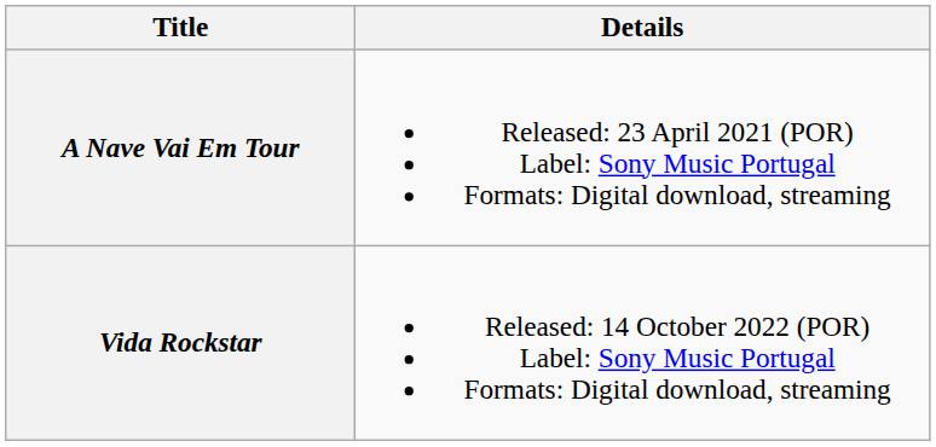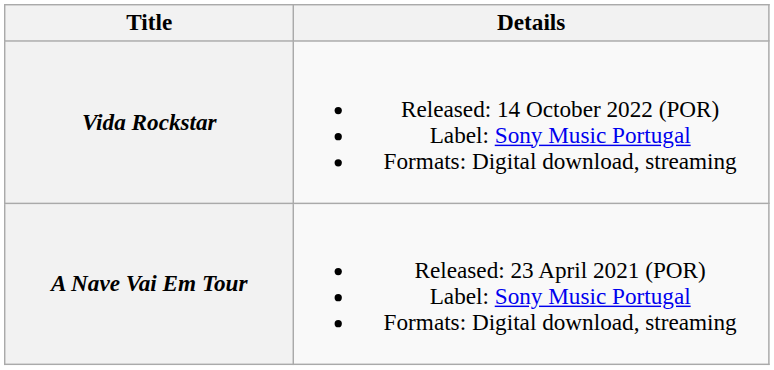 <table class="wikitable plainrowheaders" style="text-align:center;">
 <tr>
 <th scope="col" style="width:12em;">Title</th>
 <th scope="col" style="width:20em;">Details</th>
 </tr>
 <tr>
+<th scope="row"><em>Vida Rockstar</em></th>
+<td><br><ul><li>Released: 14 October 2022 <span>(POR)</span></li><li>Label: <a href='#'>Sony Music Portugal</a></li><li>Formats: Digital download, streaming</li></ul></td>
+</tr>
+<tr>
 <th scope="row"><em>A Nave Vai Em Tour</em></th>
 <td><br><ul><li>Released: 23 April 2021 <span>(POR)</span></li><li>Label: <a href='#'>Sony Music Portugal</a></li><li>Formats: Digital download, streaming</li></ul></td>
 </tr>
-<tr>
-<th scope="row"><em>Vida Rockstar</em></th>
-<td><br><ul><li>Released: 14 October 2022 <span>(POR)</span></li><li>Label: <a href='#'>Sony Music Portugal</a></li><li>Formats: Digital download, streaming</li></ul></td>
-</tr>
 </table>
